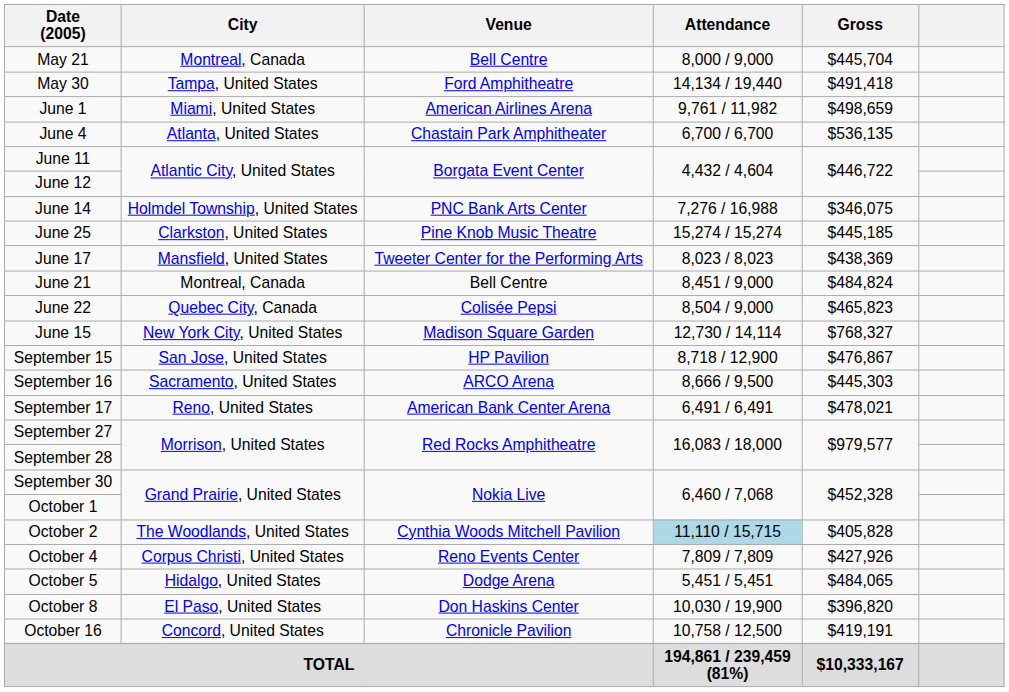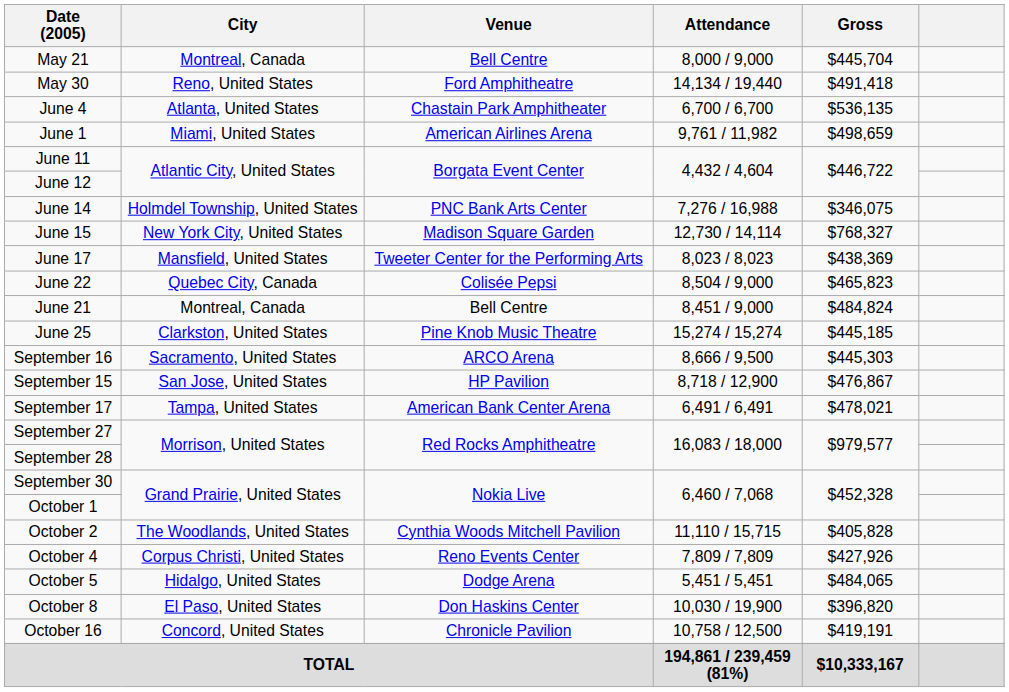 <table class="wikitable sortable plainrowheaders" style="text-align:center;">
 <tr>
 <th scope="col" style="width:7em;">Date<br>(2005)</th>
 <th scope="col" style="width:15em;">City</th>
 <th scope="col" style="width:18em;">Venue</th>
 <th scope="col" style="width:9em;">Attendance</th>
 <th scope="col" style="width:7em;">Gross</th>
 <th scope="col" style="width:5em;" class="unsortable"></th>
 </tr>
 <tr>
 <td>May 21</td>
 <td><a href='#'>Montreal</a>, Canada</td>
 <td><a href='#'>Bell Centre</a></td>
 <td>8,000 / 9,000</td>
 <td>$445,704</td>
 <td></td>
 </tr>
 <tr>
 <td>May 30</td>
-<td><a href='#'>Tampa</a>, United States</td>
+<td><a href='#'>Reno</a>, United States</td>
 <td><a href='#'>Ford Amphitheatre</a></td>
 <td>14,134 / 19,440</td>
 <td>$491,418</td>
+<td></td>
+</tr>
+<tr>
+<td>June 4</td>
+<td><a href='#'>Atlanta</a>, United States</td>
+<td><a href='#'>Chastain Park Amphitheater</a></td>
+<td>6,700 / 6,700</td>
+<td>$536,135</td>
 <td></td>
 </tr>
 <tr>
 <td>June 1</td>
 <td><a href='#'>Miami</a>, United States</td>
 <td><a href='#'>American Airlines Arena</a></td>
 <td>9,761 / 11,982</td>
 <td>$498,659</td>
-<td></td>
-</tr>
-<tr>
-<td>June 4</td>
-<td><a href='#'>Atlanta</a>, United States</td>
-<td><a href='#'>Chastain Park Amphitheater</a></td>
-<td>6,700 / 6,700</td>
-<td>$536,135</td>
 <td></td>
 </tr>
 <tr>
 <td>June 11</td>
 <td rowspan="2"><a href='#'>Atlantic City</a>, United States</td>
 <td rowspan="2"><a href='#'>Borgata Event Center</a></td>
 <td rowspan="2">4,432 / 4,604</td>
 <td rowspan="2">$446,722</td>
 <td></td>
 </tr>
 <tr>
 <td>June 12</td>
 <td></td>
 </tr>
 <tr>
 <td>June 14</td>
 <td><a href='#'>Holmdel Township</a>, United States</td>
 <td><a href='#'>PNC Bank Arts Center</a></td>
 <td>7,276 / 16,988</td>
 <td>$346,075</td>
 <td></td>
 </tr>
 <tr>
-<td>June 25</td>
-<td><a href='#'>Clarkston</a>, United States</td>
-<td><a href='#'>Pine Knob Music Theatre</a></td>
-<td>15,274 / 15,274</td>
-<td>$445,185</td>
+<td>June 15</td>
+<td><a href='#'>New York City</a>, United States</td>
+<td><a href='#'>Madison Square Garden</a></td>
+<td>12,730 / 14,114</td>
+<td>$768,327</td>
 <td></td>
 </tr>
 <tr>
 <td>June 17</td>
 <td><a href='#'>Mansfield</a>, United States</td>
 <td><a href='#'>Tweeter Center for the Performing Arts</a></td>
 <td>8,023 / 8,023</td>
 <td>$438,369</td>
 <td></td>
 </tr>
 <tr>
+<td>June 22</td>
+<td><a href='#'>Quebec City</a>, Canada</td>
+<td><a href='#'>Colisée Pepsi</a></td>
+<td>8,504 / 9,000</td>
+<td>$465,823</td>
+<td></td>
+</tr>
+<tr>
 <td>June 21</td>
 <td>Montreal, Canada</td>
 <td>Bell Centre</td>
 <td>8,451 / 9,000</td>
 <td>$484,824</td>
 <td></td>
 </tr>
 <tr>
-<td>June 22</td>
-<td><a href='#'>Quebec City</a>, Canada</td>
-<td><a href='#'>Colisée Pepsi</a></td>
-<td>8,504 / 9,000</td>
-<td>$465,823</td>
+<td>June 25</td>
+<td><a href='#'>Clarkston</a>, United States</td>
+<td><a href='#'>Pine Knob Music Theatre</a></td>
+<td>15,274 / 15,274</td>
+<td>$445,185</td>
 <td></td>
 </tr>
 <tr>
-<td>June 15</td>
-<td><a href='#'>New York City</a>, United States</td>
-<td><a href='#'>Madison Square Garden</a></td>
-<td>12,730 / 14,114</td>
-<td>$768,327</td>
+<td>September 16</td>
+<td><a href='#'>Sacramento</a>, United States</td>
+<td><a href='#'>ARCO Arena</a></td>
+<td>8,666 / 9,500</td>
+<td>$445,303</td>
 <td></td>
 </tr>
 <tr>
 <td>September 15</td>
 <td><a href='#'>San Jose</a>, United States</td>
 <td><a href='#'>HP Pavilion</a></td>
 <td>8,718 / 12,900</td>
 <td>$476,867</td>
 <td></td>
 </tr>
 <tr>
-<td>September 16</td>
-<td><a href='#'>Sacramento</a>, United States</td>
-<td><a href='#'>ARCO Arena</a></td>
-<td>8,666 / 9,500</td>
-<td>$445,303</td>
-<td></td>
-</tr>
-<tr>
 <td>September 17</td>
-<td><a href='#'>Reno</a>, United States</td>
+<td><a href='#'>Tampa</a>, United States</td>
 <td><a href='#'>American Bank Center Arena</a></td>
 <td>6,491 / 6,491</td>
 <td>$478,021</td>
 <td></td>
 </tr>
 <tr>
 <td>September 27</td>
 <td rowspan="2"><a href='#'>Morrison</a>, United States</td>
 <td rowspan="2"><a href='#'>Red Rocks Amphitheatre</a></td>
 <td rowspan="2">16,083 / 18,000</td>
 <td rowspan="2">$979,577</td>
 <td></td>
 </tr>
 <tr>
 <td>September 28</td>
 <td></td>
 </tr>
 <tr>
 <td>September 30</td>
 <td rowspan="2"><a href='#'>Grand Prairie</a>, United States</td>
 <td rowspan="2"><a href='#'>Nokia Live</a></td>
 <td rowspan="2">6,460 / 7,068</td>
 <td rowspan="2">$452,328</td>
 <td></td>
 </tr>
 <tr>
 <td>October 1</td>
 <td></td>
 </tr>
 <tr>
 <td>October 2</td>
 <td><a href='#'>The Woodlands</a>, United States</td>
 <td><a href='#'>Cynthia Woods Mitchell Pavilion</a></td>
-<td style="background: lightblue;">11,110 / 15,715</td>
+<td>11,110 / 15,715</td>
 <td>$405,828</td>
 <td></td>
 </tr>
 <tr>
 <td>October 4</td>
 <td><a href='#'>Corpus Christi</a>, United States</td>
 <td><a href='#'>Reno Events Center</a></td>
 <td>7,809 / 7,809</td>
 <td>$427,926</td>
 <td></td>
 </tr>
 <tr>
 <td>October 5</td>
 <td><a href='#'>Hidalgo</a>, United States</td>
 <td><a href='#'>Dodge Arena</a></td>
 <td>5,451 / 5,451</td>
 <td>$484,065</td>
 <td></td>
 </tr>
 <tr>
 <td>October 8</td>
 <td><a href='#'>El Paso</a>, United States</td>
 <td><a href='#'>Don Haskins Center</a></td>
 <td>10,030 / 19,900</td>
 <td>$396,820</td>
 <td></td>
 </tr>
 <tr>
 <td>October 16</td>
 <td><a href='#'>Concord</a>, United States</td>
 <td><a href='#'>Chronicle Pavilion</a></td>
 <td>10,758 / 12,500</td>
 <td>$419,191</td>
 <td></td>
 </tr>
 <tr>
 </tr>
 <tr style="background:#ddd;">
 <td colspan="3"><strong>TOTAL</strong></td>
 <td><strong>194,861 / 239,459 (81%)</strong></td>
 <td><strong>$10,333,167</strong></td>
 <td></td>
 </tr>
 </table>
